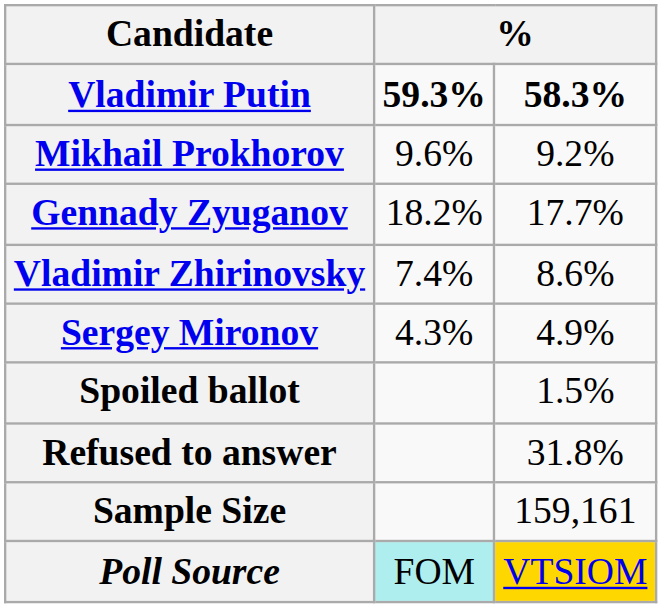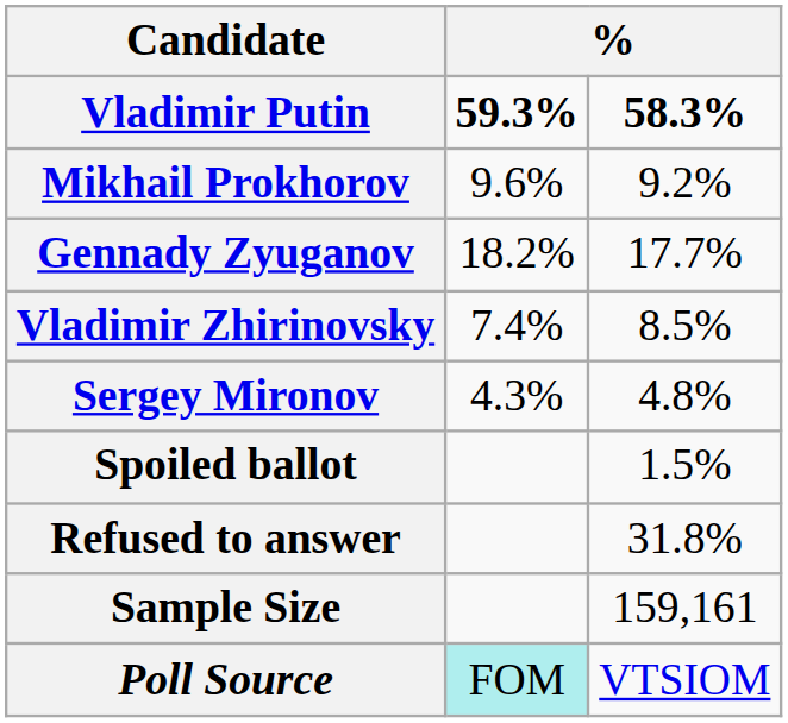 <table class="wikitable sortable" style="text-align: center">
 <tr>
 <th>Candidate</th>
 <th colspan=2>%</th>
 </tr>
 <tr>
 <th><a href='#'>Vladimir Putin</a></th>
 <td><strong>59.3%</strong></td>
 <td><strong>58.3%</strong></td>
 </tr>
 <tr>
 <th><a href='#'>Mikhail Prokhorov</a></th>
 <td>9.6%</td>
 <td>9.2%</td>
 </tr>
 <tr>
 <th><a href='#'>Gennady Zyuganov</a></th>
 <td>18.2%</td>
 <td>17.7%</td>
 </tr>
 <tr>
 <th><a href='#'>Vladimir Zhirinovsky</a></th>
 <td>7.4%</td>
-<td>8.6%</td>
+<td>8.5%</td>
 </tr>
 <tr>
 <th><a href='#'>Sergey Mironov</a></th>
 <td>4.3%</td>
-<td>4.9%</td>
+<td>4.8%</td>
 </tr>
 <tr>
 <th>Spoiled ballot</th>
 <td></td>
 <td>1.5%</td>
 </tr>
 <tr>
 <th>Refused to answer</th>
 <td></td>
 <td>31.8%</td>
 </tr>
 <tr>
 <th>Sample Size</th>
 <td></td>
 <td>159,161</td>
 </tr>
 <tr>
 <th><em>Poll Source</em></th>
 <td style="background: paleturquoise;">FOM</td>
-<td style="background: gold;"><a href='#'>VTSIOM</a></td>
+<td><a href='#'>VTSIOM</a></td>
 </tr>
 </table>
